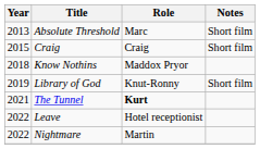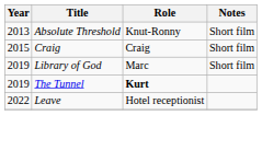 <table class="wikitable sortable">
 <tr>
 <th>Year</th>
 <th>Title</th>
 <th>Role</th>
 <th class="unsortable">Notes</th>
 </tr>
 <tr>
 <td>2013</td>
 <td><em>Absolute Threshold</em></td>
-<td>Marc</td>
+<td>Knut-Ronny</td>
 <td>Short film</td>
 </tr>
 <tr>
 <td>2015</td>
 <td><em>Craig</em></td>
 <td>Craig</td>
 <td>Short film</td>
 </tr>
 <tr>
-<td>2018</td>
-<td><em>Know Nothins</em></td>
-<td>Maddox Pryor</td>
-<td></td>
+<td>2019</td>
+<td><em>Library of God</em></td>
+<td>Marc</td>
+<td>Short film</td>
 </tr>
 <tr>
 <td>2019</td>
-<td><em>Library of God</em></td>
-<td>Knut-Ronny</td>
-<td>Short film</td>
-</tr>
-<tr>
-<td>2021</td>
 <td><em><a href='#'>The Tunnel</a></em></td>
 <td><strong>Kurt</strong></td>
 <td></td>
 </tr>
 <tr>
 <td>2022</td>
 <td><em>Leave</em></td>
 <td>Hotel receptionist</td>
 <td></td>
 </tr>
 <tr>
-<td>2022</td>
-<td><em>Nightmare</em></td>
-<td>Martin</td>
-<td></td>
-</tr>
-<tr>
 </tr>
 </table>
